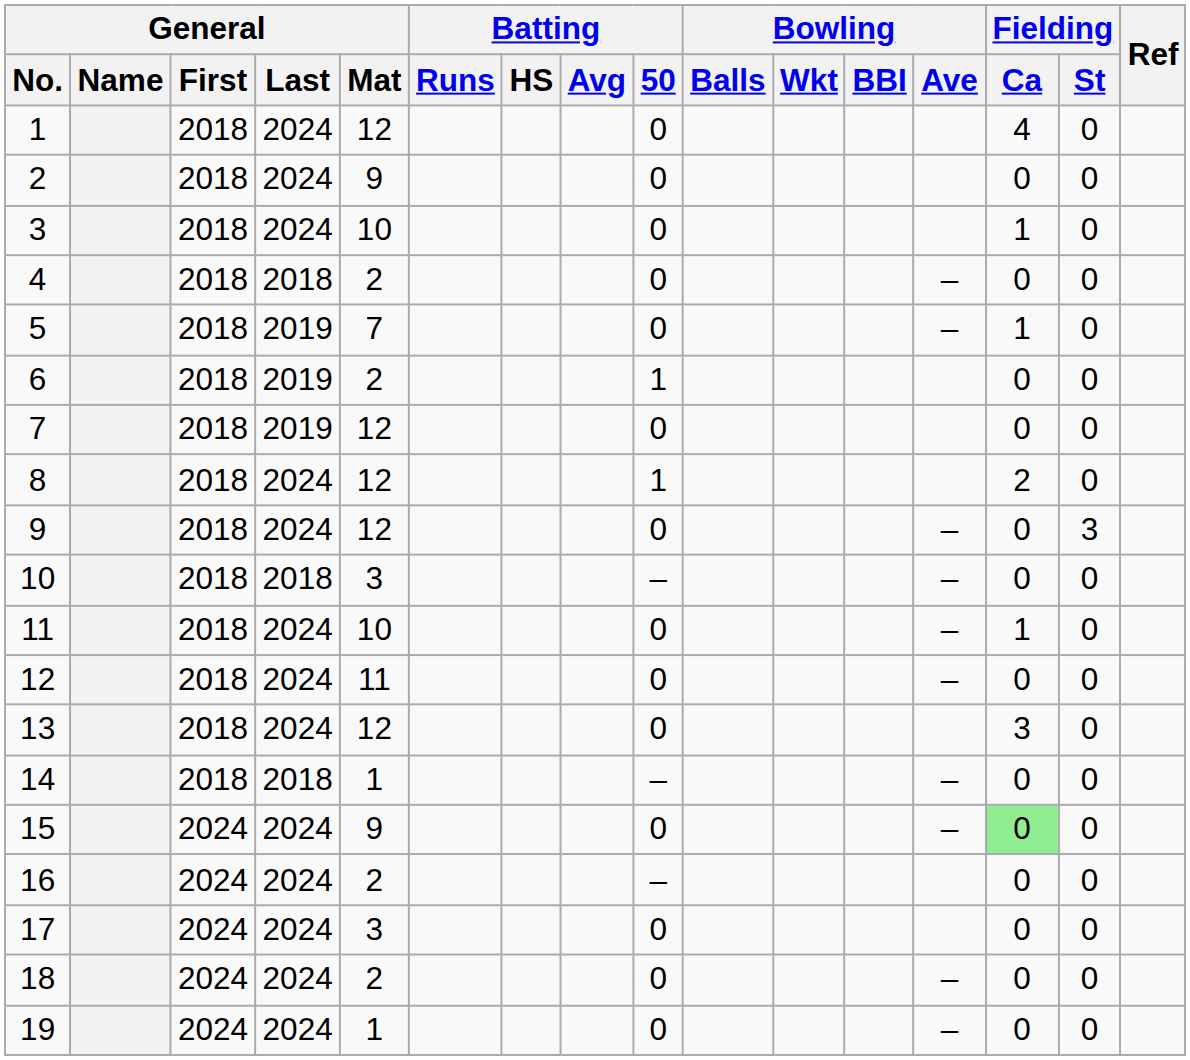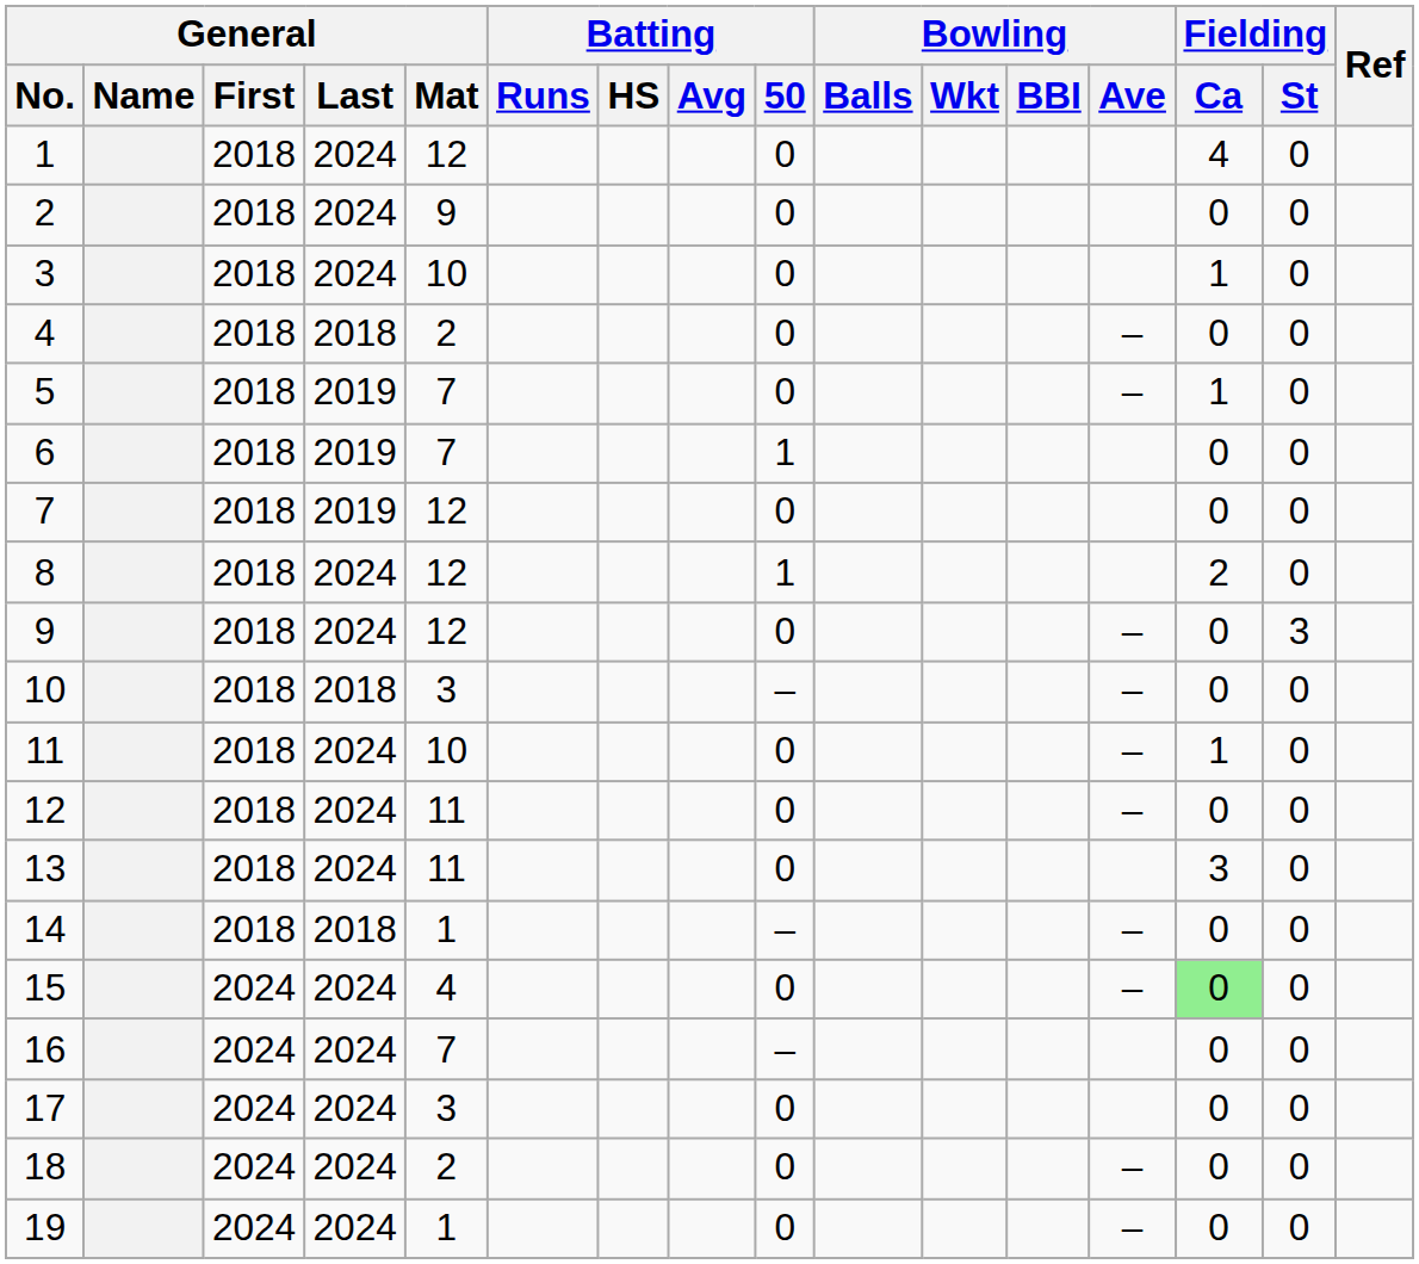 <table class="wikitable plainrowheaders sortable">
 <tr align="center">
 <th scope="col" colspan=5 class="unsortable">General</th>
 <th scope="col" colspan=4 class="unsortable"><a href='#'>Batting</a></th>
 <th scope="col" colspan=4 class="unsortable"><a href='#'>Bowling</a></th>
 <th scope="col" colspan=2 class="unsortable"><a href='#'>Fielding</a></th>
 <th scope="col" rowspan=2 class="unsortable">Ref</th>
 </tr>
 <tr align="center">
 <th scope="col">No.</th>
 <th scope="col">Name</th>
 <th scope="col">First</th>
 <th scope="col">Last</th>
 <th scope="col">Mat</th>
 <th scope="col"><a href='#'>Runs</a></th>
 <th scope="col">HS</th>
 <th scope="col"><a href='#'>Avg</a></th>
 <th scope="col"><a href='#'>50</a></th>
 <th scope="col"><a href='#'>Balls</a></th>
 <th scope="col"><a href='#'>Wkt</a></th>
 <th scope="col"><a href='#'>BBI</a></th>
 <th scope="col"><a href='#'>Ave</a></th>
 <th scope="col"><a href='#'>Ca</a></th>
 <th scope="col"><a href='#'>St</a></th>
 </tr>
 <tr align="center">
 <td>1</td>
 <th scope="row"></th>
 <td>2018</td>
 <td>2024</td>
 <td>12</td>
 <td></td>
 <td></td>
 <td></td>
 <td>0</td>
 <td></td>
 <td></td>
 <td></td>
 <td></td>
 <td>4</td>
 <td>0</td>
 <td></td>
 </tr>
 <tr align="center">
 <td>2</td>
 <th scope="row"></th>
 <td>2018</td>
 <td>2024</td>
 <td>9</td>
 <td></td>
 <td></td>
 <td></td>
 <td>0</td>
 <td></td>
 <td></td>
 <td></td>
 <td></td>
 <td>0</td>
 <td>0</td>
 <td></td>
 </tr>
 <tr align="center">
 <td>3</td>
 <th scope="row"></th>
 <td>2018</td>
 <td>2024</td>
 <td>10</td>
 <td></td>
 <td></td>
 <td></td>
 <td>0</td>
 <td></td>
 <td></td>
 <td></td>
 <td></td>
 <td>1</td>
 <td>0</td>
 <td></td>
 </tr>
 <tr align="center">
 <td>4</td>
 <th scope="row"></th>
 <td>2018</td>
 <td>2018</td>
 <td>2</td>
 <td></td>
 <td></td>
 <td></td>
 <td>0</td>
 <td></td>
 <td></td>
 <td></td>
 <td>–</td>
 <td>0</td>
 <td>0</td>
 <td></td>
 </tr>
 <tr align="center">
 <td>5</td>
 <th scope="row"></th>
 <td>2018</td>
 <td>2019</td>
 <td>7</td>
 <td></td>
 <td></td>
 <td></td>
 <td>0</td>
 <td></td>
 <td></td>
 <td></td>
 <td>–</td>
 <td>1</td>
 <td>0</td>
 <td></td>
 </tr>
 <tr align="center">
 <td>6</td>
 <th scope="row"></th>
 <td>2018</td>
 <td>2019</td>
-<td>2</td>
+<td>7</td>
 <td></td>
 <td></td>
 <td></td>
 <td>1</td>
 <td></td>
 <td></td>
 <td></td>
 <td></td>
 <td>0</td>
 <td>0</td>
 <td></td>
 </tr>
 <tr align="center">
 <td>7</td>
 <th scope="row"></th>
 <td>2018</td>
 <td>2019</td>
 <td>12</td>
 <td></td>
 <td></td>
 <td></td>
 <td>0</td>
 <td></td>
 <td></td>
 <td></td>
 <td></td>
 <td>0</td>
 <td>0</td>
 <td></td>
 </tr>
 <tr align="center">
 <td>8</td>
 <th scope="row"></th>
 <td>2018</td>
 <td>2024</td>
 <td>12</td>
 <td></td>
 <td></td>
 <td></td>
 <td>1</td>
 <td></td>
 <td></td>
 <td></td>
 <td></td>
 <td>2</td>
 <td>0</td>
 <td></td>
 </tr>
 <tr align="center">
 <td>9</td>
 <th scope="row"></th>
 <td>2018</td>
 <td>2024</td>
 <td>12</td>
 <td></td>
 <td></td>
 <td></td>
 <td>0</td>
 <td></td>
 <td></td>
 <td></td>
 <td>–</td>
 <td>0</td>
 <td>3</td>
 <td></td>
 </tr>
 <tr align="center">
 <td>10</td>
 <th scope="row"></th>
 <td>2018</td>
 <td>2018</td>
 <td>3</td>
 <td></td>
 <td></td>
 <td></td>
 <td>–</td>
 <td></td>
 <td></td>
 <td></td>
 <td>–</td>
 <td>0</td>
 <td>0</td>
 <td></td>
 </tr>
 <tr align="center">
 <td>11</td>
 <th scope="row"></th>
 <td>2018</td>
 <td>2024</td>
 <td>10</td>
 <td></td>
 <td></td>
 <td></td>
 <td>0</td>
 <td></td>
 <td></td>
 <td></td>
 <td>–</td>
 <td>1</td>
 <td>0</td>
 <td></td>
 </tr>
 <tr align="center">
 <td>12</td>
 <th scope="row"></th>
 <td>2018</td>
 <td>2024</td>
 <td>11</td>
 <td></td>
 <td></td>
 <td></td>
 <td>0</td>
 <td></td>
 <td></td>
 <td></td>
 <td>–</td>
 <td>0</td>
 <td>0</td>
 <td></td>
 </tr>
 <tr align="center">
 <td>13</td>
 <th scope="row"></th>
 <td>2018</td>
 <td>2024</td>
-<td>12</td>
+<td>11</td>
 <td></td>
 <td></td>
 <td></td>
 <td>0</td>
 <td></td>
 <td></td>
 <td></td>
 <td></td>
 <td>3</td>
 <td>0</td>
 <td></td>
 </tr>
 <tr align="center">
 <td>14</td>
 <th scope="row"></th>
 <td>2018</td>
 <td>2018</td>
 <td>1</td>
 <td></td>
 <td></td>
 <td></td>
 <td>–</td>
 <td></td>
 <td></td>
 <td></td>
 <td>–</td>
 <td>0</td>
 <td>0</td>
 <td></td>
 </tr>
 <tr align="center">
 <td>15</td>
 <th scope="row"></th>
 <td>2024</td>
 <td>2024</td>
-<td>9</td>
+<td>4</td>
 <td></td>
 <td></td>
 <td></td>
 <td>0</td>
 <td></td>
 <td></td>
 <td></td>
 <td>–</td>
 <td style="background: lightgreen;">0</td>
 <td>0</td>
 <td></td>
 </tr>
 <tr align="center">
 <td>16</td>
 <th scope="row"></th>
 <td>2024</td>
 <td>2024</td>
-<td>2</td>
+<td>7</td>
 <td></td>
 <td></td>
 <td></td>
 <td>–</td>
 <td></td>
 <td></td>
 <td></td>
 <td></td>
 <td>0</td>
 <td>0</td>
 <td></td>
 </tr>
 <tr align="center">
 <td>17</td>
 <th scope="row"></th>
 <td>2024</td>
 <td>2024</td>
 <td>3</td>
 <td></td>
 <td></td>
 <td></td>
 <td>0</td>
 <td></td>
 <td></td>
 <td></td>
 <td></td>
 <td>0</td>
 <td>0</td>
 <td></td>
 </tr>
 <tr align="center">
 <td>18</td>
 <th scope="row"></th>
 <td>2024</td>
 <td>2024</td>
 <td>2</td>
 <td></td>
 <td></td>
 <td></td>
 <td>0</td>
 <td></td>
 <td></td>
 <td></td>
 <td>–</td>
 <td>0</td>
 <td>0</td>
 <td></td>
 </tr>
 <tr align="center">
 <td>19</td>
 <th scope="row"></th>
 <td>2024</td>
 <td>2024</td>
 <td>1</td>
 <td></td>
 <td></td>
 <td></td>
 <td>0</td>
 <td></td>
 <td></td>
 <td></td>
 <td>–</td>
 <td>0</td>
 <td>0</td>
 <td></td>
 </tr>
 </table>
